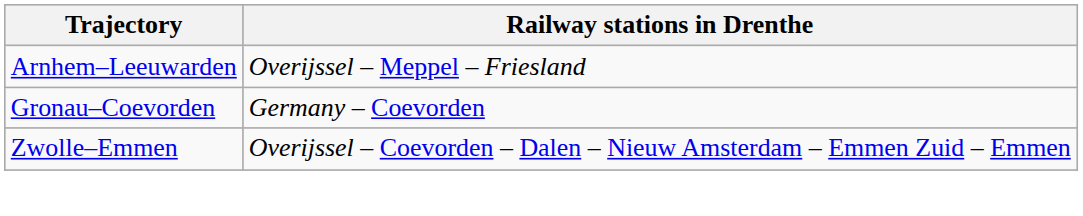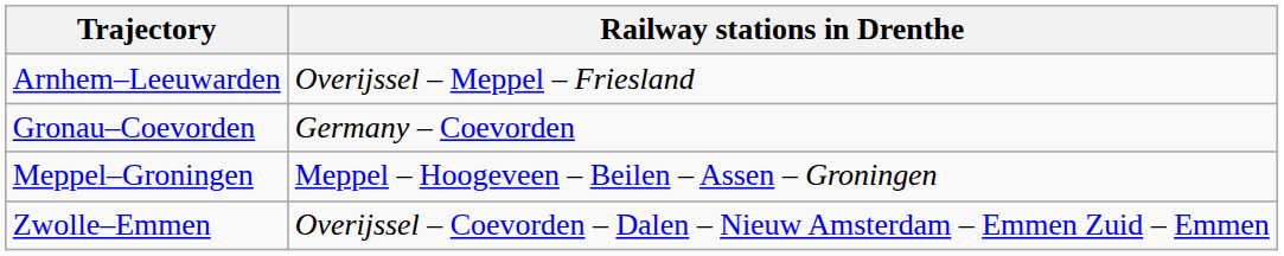 <table class="wikitable" |>
 <tr>
 <th>Trajectory</th>
 <th>Railway stations in Drenthe</th>
 </tr>
 <tr>
 <td><a href='#'>Arnhem–Leeuwarden</a></td>
 <td><em>Overijssel</em> – <a href='#'>Meppel</a> – <em>Friesland</em></td>
 </tr>
 <tr>
 <td><a href='#'>Gronau–Coevorden</a></td>
 <td><em>Germany</em> – <a href='#'>Coevorden</a></td>
 </tr>
 <tr>
+<td><a href='#'>Meppel–Groningen</a></td>
+<td><a href='#'>Meppel</a> – <a href='#'>Hoogeveen</a> – <a href='#'>Beilen</a> – <a href='#'>Assen</a> – <em>Groningen</em></td>
+</tr>
+<tr>
 <td><a href='#'>Zwolle–Emmen</a></td>
 <td><em>Overijssel</em> – <a href='#'>Coevorden</a> – <a href='#'>Dalen</a> – <a href='#'>Nieuw Amsterdam</a> – <a href='#'>Emmen Zuid</a> – <a href='#'>Emmen</a></td>
 </tr>
 </table>
